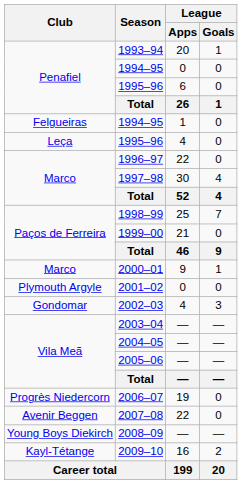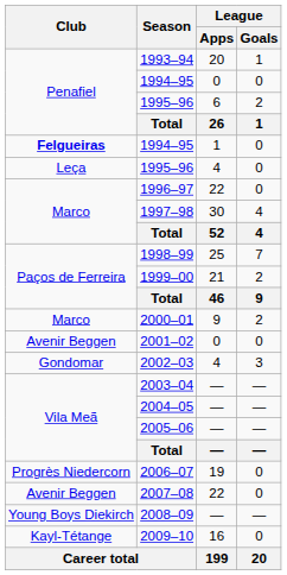 <table class="wikitable" style="text-align:center">
 <tr>
 <th rowspan="2">Club</th>
 <th rowspan="2">Season</th>
 <th colspan="2">League</th>
 </tr>
 <tr>
 <th width="40">Apps</th>
 <th width="40">Goals</th>
 </tr>
 <tr>
 <td rowspan="4"><a href='#'>Penafiel</a></td>
 <td><a href='#'>1993–94</a></td>
 <td>20</td>
 <td>1</td>
 </tr>
 <tr>
 <td><a href='#'>1994–95</a></td>
 <td>0</td>
 <td>0</td>
 </tr>
 <tr>
 <td><a href='#'>1995–96</a></td>
 <td>6</td>
-<td>0</td>
+<td>2</td>
 </tr>
 <tr>
 <th>Total</th>
 <th>26</th>
 <th>1</th>
 </tr>
 <tr>
-<td><a href='#'>Felgueiras</a></td>
+<td><strong><a href='#'>Felgueiras</a></strong></td>
 <td><a href='#'>1994–95</a></td>
 <td>1</td>
 <td>0</td>
 </tr>
 <tr>
 <td><a href='#'>Leça</a></td>
 <td><a href='#'>1995–96</a></td>
 <td>4</td>
 <td>0</td>
 </tr>
 <tr>
 <td rowspan="3"><a href='#'>Marco</a></td>
 <td><a href='#'>1996–97</a></td>
 <td>22</td>
 <td>0</td>
 </tr>
 <tr>
 <td><a href='#'>1997–98</a></td>
 <td>30</td>
 <td>4</td>
 </tr>
 <tr>
 <th>Total</th>
 <th>52</th>
 <th>4</th>
 </tr>
 <tr>
 <td rowspan="3"><a href='#'>Paços de Ferreira</a></td>
 <td><a href='#'>1998–99</a></td>
 <td>25</td>
 <td>7</td>
 </tr>
 <tr>
 <td><a href='#'>1999–00</a></td>
 <td>21</td>
-<td>0</td>
+<td>2</td>
 </tr>
 <tr>
 <th>Total</th>
 <th>46</th>
 <th>9</th>
 </tr>
 <tr>
 <td><a href='#'>Marco</a></td>
 <td><a href='#'>2000–01</a></td>
 <td>9</td>
-<td>1</td>
+<td>2</td>
 </tr>
 <tr>
-<td><a href='#'>Plymouth Argyle</a></td>
+<td><a href='#'>Avenir Beggen</a></td>
 <td><a href='#'>2001–02</a></td>
 <td>0</td>
 <td>0</td>
 </tr>
 <tr>
 <td><a href='#'>Gondomar</a></td>
 <td><a href='#'>2002–03</a></td>
 <td>4</td>
 <td>3</td>
 </tr>
 <tr>
 <td rowspan="4"><a href='#'>Vila Meã</a></td>
 <td><a href='#'>2003–04</a></td>
 <td>—</td>
 <td>—</td>
 </tr>
 <tr>
 <td><a href='#'>2004–05</a></td>
 <td>—</td>
 <td>—</td>
 </tr>
 <tr>
 <td><a href='#'>2005–06</a></td>
 <td>—</td>
 <td>—</td>
 </tr>
 <tr>
 <th>Total</th>
 <th>—</th>
 <th>—</th>
 </tr>
 <tr>
 <td><a href='#'>Progrès Niedercorn</a></td>
 <td><a href='#'>2006–07</a></td>
 <td>19</td>
 <td>0</td>
 </tr>
 <tr>
 <td><a href='#'>Avenir Beggen</a></td>
 <td><a href='#'>2007–08</a></td>
 <td>22</td>
 <td>0</td>
 </tr>
 <tr>
 <td><a href='#'>Young Boys Diekirch</a></td>
 <td><a href='#'>2008–09</a></td>
 <td>—</td>
 <td>—</td>
 </tr>
 <tr>
 <td><a href='#'>Kayl-Tétange</a></td>
 <td><a href='#'>2009–10</a></td>
 <td>16</td>
-<td>2</td>
+<td>0</td>
 </tr>
 <tr>
 <th colspan="2">Career total</th>
 <th>199</th>
 <th>20</th>
 </tr>
 </table>
